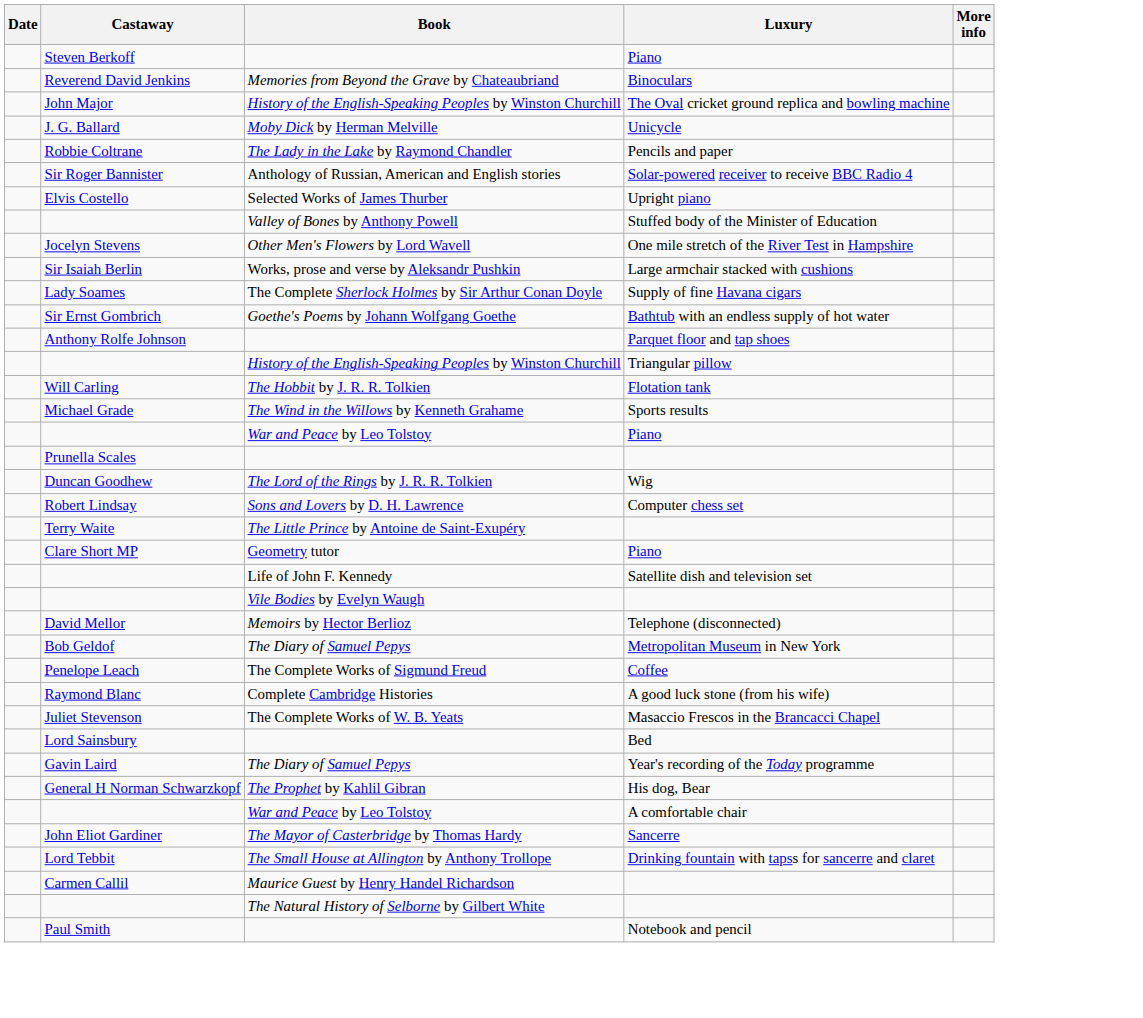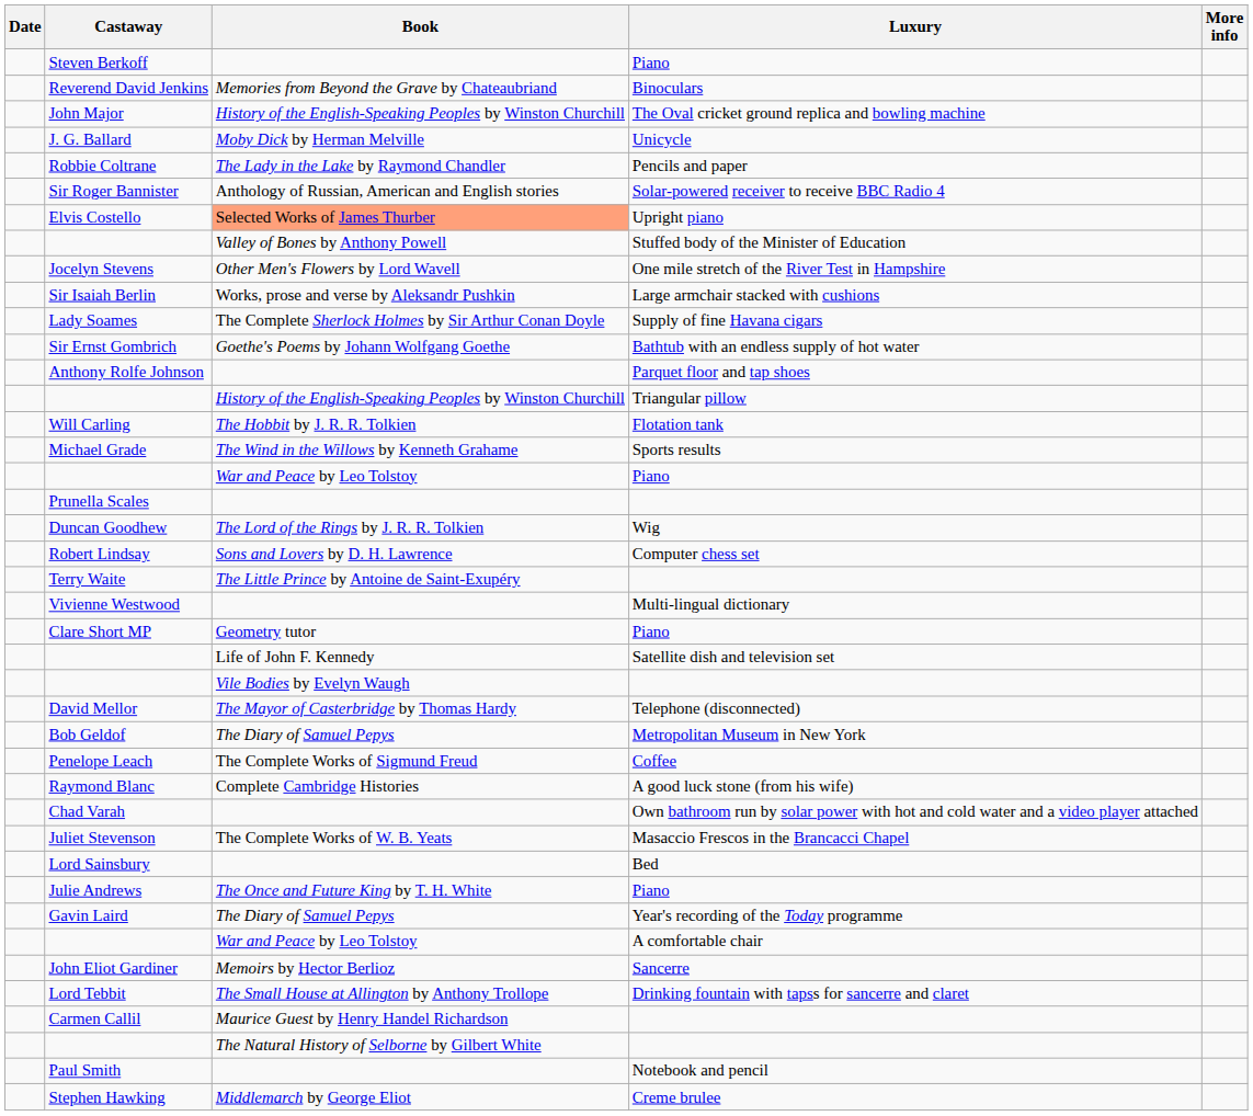 <table class="wikitable sortable">
 <tr>
 <th>Date</th>
 <th>Castaway</th>
 <th>Book</th>
 <th>Luxury</th>
 <th class="unsortable">More<br>info</th>
 </tr>
 <tr>
 <td></td>
 <td><a href='#'>Steven Berkoff</a></td>
 <td></td>
 <td><a href='#'>Piano</a></td>
 <td></td>
 </tr>
 <tr>
 <td></td>
 <td><a href='#'>Reverend David Jenkins</a></td>
 <td><em>Memories from Beyond the Grave</em> by <a href='#'>Chateaubriand</a></td>
 <td><a href='#'>Binoculars</a></td>
 <td></td>
 </tr>
 <tr>
 <td></td>
 <td><a href='#'>John Major</a></td>
 <td><em><a href='#'>History of the English-Speaking Peoples</a></em> by <a href='#'>Winston Churchill</a></td>
 <td><a href='#'>The Oval</a> cricket ground replica and <a href='#'>bowling machine</a></td>
 <td></td>
 </tr>
 <tr>
 <td></td>
 <td><a href='#'>J. G. Ballard</a></td>
 <td><em><a href='#'>Moby Dick</a></em> by <a href='#'>Herman Melville</a></td>
 <td><a href='#'>Unicycle</a></td>
 <td></td>
 </tr>
 <tr>
 <td></td>
 <td><a href='#'>Robbie Coltrane</a></td>
 <td><em><a href='#'>The Lady in the Lake</a></em> by <a href='#'>Raymond Chandler</a></td>
 <td>Pencils and paper</td>
 <td></td>
 </tr>
 <tr>
 <td></td>
 <td><a href='#'>Sir Roger Bannister</a></td>
 <td>Anthology of Russian, American and English stories</td>
 <td><a href='#'>Solar-powered</a> <a href='#'>receiver</a> to receive <a href='#'>BBC Radio 4</a></td>
 <td></td>
 </tr>
 <tr>
 <td></td>
 <td><a href='#'>Elvis Costello</a></td>
-<td>Selected Works of <a href='#'>James Thurber</a></td>
+<td style="background: lightsalmon;">Selected Works of <a href='#'>James Thurber</a></td>
 <td>Upright <a href='#'>piano</a></td>
 <td></td>
 </tr>
 <tr>
 <td></td>
 <td></td>
 <td><em>Valley of Bones</em> by <a href='#'>Anthony Powell</a></td>
 <td>Stuffed body of the Minister of Education</td>
 <td></td>
 </tr>
 <tr>
 <td></td>
 <td><a href='#'>Jocelyn Stevens</a></td>
 <td><em>Other Men's Flowers</em> by <a href='#'>Lord Wavell</a></td>
 <td>One mile stretch of the <a href='#'>River Test</a> in <a href='#'>Hampshire</a></td>
 <td></td>
 </tr>
 <tr>
 <td></td>
 <td><a href='#'>Sir Isaiah Berlin</a></td>
 <td>Works, prose and verse by <a href='#'>Aleksandr Pushkin</a></td>
 <td>Large armchair stacked with <a href='#'>cushions</a></td>
 <td></td>
 </tr>
 <tr>
 <td></td>
 <td><a href='#'>Lady Soames</a></td>
 <td>The Complete <em><a href='#'>Sherlock Holmes</a></em> by <a href='#'>Sir Arthur Conan Doyle</a></td>
 <td>Supply of fine <a href='#'>Havana cigars</a></td>
 <td></td>
 </tr>
 <tr>
 <td></td>
 <td><a href='#'>Sir Ernst Gombrich</a></td>
 <td><em>Goethe's Poems</em> by <a href='#'>Johann Wolfgang Goethe</a></td>
 <td><a href='#'>Bathtub</a> with an endless supply of hot water</td>
 <td></td>
 </tr>
 <tr>
 <td></td>
 <td><a href='#'>Anthony Rolfe Johnson</a></td>
 <td></td>
 <td><a href='#'>Parquet floor</a> and <a href='#'>tap shoes</a></td>
 <td></td>
 </tr>
 <tr>
 <td></td>
 <td></td>
 <td><em><a href='#'>History of the English-Speaking Peoples</a></em> by <a href='#'>Winston Churchill</a></td>
 <td>Triangular <a href='#'>pillow</a></td>
 <td></td>
 </tr>
 <tr>
 <td></td>
 <td><a href='#'>Will Carling</a></td>
 <td><em><a href='#'>The Hobbit</a></em> by <a href='#'>J. R. R. Tolkien</a></td>
 <td><a href='#'>Flotation tank</a></td>
 <td></td>
 </tr>
 <tr>
 <td></td>
 <td><a href='#'>Michael Grade</a></td>
 <td><em><a href='#'>The Wind in the Willows</a></em> by <a href='#'>Kenneth Grahame</a></td>
 <td>Sports results</td>
 <td></td>
 </tr>
 <tr>
 <td></td>
 <td></td>
 <td><em><a href='#'>War and Peace</a></em> by <a href='#'>Leo Tolstoy</a></td>
 <td><a href='#'>Piano</a></td>
 <td></td>
 </tr>
 <tr>
 <td></td>
 <td><a href='#'>Prunella Scales</a></td>
 <td></td>
 <td></td>
 <td></td>
 </tr>
 <tr>
 <td></td>
 <td><a href='#'>Duncan Goodhew</a></td>
 <td><em><a href='#'>The Lord of the Rings</a></em> by <a href='#'>J. R. R. Tolkien</a></td>
 <td>Wig</td>
 <td></td>
 </tr>
 <tr>
 <td></td>
 <td><a href='#'>Robert Lindsay</a></td>
 <td><em><a href='#'>Sons and Lovers</a></em> by <a href='#'>D. H. Lawrence</a></td>
 <td>Computer <a href='#'>chess set</a></td>
 <td></td>
 </tr>
 <tr>
 <td></td>
 <td><a href='#'>Terry Waite</a></td>
 <td><em><a href='#'>The Little Prince</a></em> by <a href='#'>Antoine de Saint-Exupéry</a></td>
 <td></td>
 <td></td>
 </tr>
 <tr>
 <td></td>
+<td><a href='#'>Vivienne Westwood</a></td>
+<td></td>
+<td>Multi-lingual dictionary</td>
+<td></td>
+</tr>
+<tr>
+<td></td>
 <td><a href='#'>Clare Short MP</a></td>
 <td><a href='#'>Geometry</a> tutor</td>
 <td><a href='#'>Piano</a></td>
 <td></td>
 </tr>
 <tr>
 <td></td>
 <td></td>
 <td>Life of John F. Kennedy</td>
 <td>Satellite dish and television set</td>
 <td></td>
 </tr>
 <tr>
 <td></td>
 <td></td>
 <td><em><a href='#'>Vile Bodies</a></em> by <a href='#'>Evelyn Waugh</a></td>
 <td></td>
 <td></td>
 </tr>
 <tr>
 <td></td>
 <td><a href='#'>David Mellor</a></td>
-<td><em>Memoirs</em> by <a href='#'>Hector Berlioz</a></td>
+<td><em><a href='#'>The Mayor of Casterbridge</a></em> by <a href='#'>Thomas Hardy</a></td>
 <td>Telephone (disconnected)</td>
 <td></td>
 </tr>
 <tr>
 <td></td>
 <td><a href='#'>Bob Geldof</a></td>
 <td><em>The Diary of <a href='#'>Samuel Pepys</a></em></td>
 <td><a href='#'>Metropolitan Museum</a> in New York</td>
 <td></td>
 </tr>
 <tr>
 <td></td>
 <td><a href='#'>Penelope Leach</a></td>
 <td>The Complete Works of <a href='#'>Sigmund Freud</a></td>
 <td><a href='#'>Coffee</a></td>
 <td></td>
 </tr>
 <tr>
 <td></td>
 <td><a href='#'>Raymond Blanc</a></td>
 <td>Complete <a href='#'>Cambridge</a> Histories</td>
 <td>A good luck stone (from his wife)</td>
 <td></td>
 </tr>
 <tr>
 <td></td>
+<td><a href='#'>Chad Varah</a></td>
+<td></td>
+<td>Own <a href='#'>bathroom</a> run by <a href='#'>solar power</a> with hot and cold water and a <a href='#'>video player</a> attached</td>
+<td></td>
+</tr>
+<tr>
+<td></td>
 <td><a href='#'>Juliet Stevenson</a></td>
 <td>The Complete Works of <a href='#'>W. B. Yeats</a></td>
 <td>Masaccio Frescos in the <a href='#'>Brancacci Chapel</a></td>
 <td></td>
 </tr>
 <tr>
 <td></td>
 <td><a href='#'>Lord Sainsbury</a></td>
 <td></td>
 <td>Bed</td>
 <td></td>
 </tr>
 <tr>
 <td></td>
-<td><a href='#'>Gavin Laird</a></td>
-<td><em>The Diary of <a href='#'>Samuel Pepys</a></em></td>
-<td>Year's recording of the <em><a href='#'>Today</a></em> programme</td>
+<td><a href='#'>Julie Andrews</a></td>
+<td><em><a href='#'>The Once and Future King</a></em> by <a href='#'>T. H. White</a></td>
+<td><a href='#'>Piano</a></td>
 <td></td>
 </tr>
 <tr>
 <td></td>
-<td><a href='#'>General H Norman Schwarzkopf</a></td>
-<td><em><a href='#'>The Prophet</a></em> by <a href='#'>Kahlil Gibran</a></td>
-<td>His dog, Bear</td>
+<td><a href='#'>Gavin Laird</a></td>
+<td><em>The Diary of <a href='#'>Samuel Pepys</a></em></td>
+<td>Year's recording of the <em><a href='#'>Today</a></em> programme</td>
 <td></td>
 </tr>
 <tr>
 <td></td>
 <td></td>
 <td><em><a href='#'>War and Peace</a></em> by <a href='#'>Leo Tolstoy</a></td>
 <td>A comfortable chair</td>
 <td></td>
 </tr>
 <tr>
 <td></td>
 <td><a href='#'>John Eliot Gardiner</a></td>
-<td><em><a href='#'>The Mayor of Casterbridge</a></em> by <a href='#'>Thomas Hardy</a></td>
+<td><em>Memoirs</em> by <a href='#'>Hector Berlioz</a></td>
 <td><a href='#'>Sancerre</a></td>
 <td></td>
 </tr>
 <tr>
 <td></td>
 <td><a href='#'>Lord Tebbit</a></td>
 <td><em><a href='#'>The Small House at Allington</a></em> by <a href='#'>Anthony Trollope</a></td>
 <td><a href='#'>Drinking fountain</a> with <a href='#'>taps</a>s for <a href='#'>sancerre</a> and <a href='#'>claret</a></td>
 <td></td>
 </tr>
 <tr>
 <td></td>
 <td><a href='#'>Carmen Callil</a></td>
 <td><em>Maurice Guest</em> by <a href='#'>Henry Handel Richardson</a></td>
 <td></td>
 <td></td>
 </tr>
 <tr>
 <td></td>
 <td></td>
 <td><em>The Natural History of <a href='#'>Selborne</a></em> by <a href='#'>Gilbert White</a></td>
 <td></td>
 <td></td>
 </tr>
 <tr>
 <td></td>
 <td><a href='#'>Paul Smith</a></td>
 <td></td>
 <td>Notebook and pencil</td>
 <td></td>
 </tr>
+<tr>
+<td></td>
+<td><a href='#'>Stephen Hawking</a></td>
+<td><em><a href='#'>Middlemarch</a></em> by <a href='#'>George Eliot</a></td>
+<td><a href='#'>Creme brulee</a></td>
+<td></td>
+</tr>
 </table>
